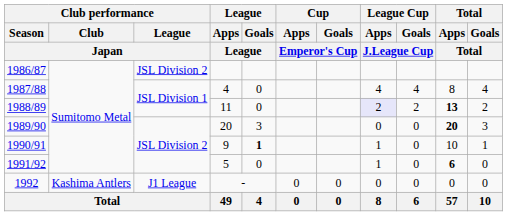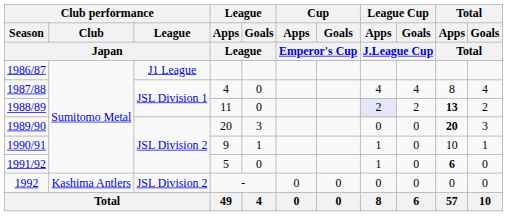 <table class="wikitable" style="text-align:center;">
 <tr>
 <th colspan=3>Club performance</th>
 <th colspan=2>League</th>
 <th colspan=2>Cup</th>
 <th colspan=2>League Cup</th>
 <th colspan=2>Total</th>
 </tr>
 <tr>
 <th>Season</th>
 <th>Club</th>
 <th>League</th>
 <th>Apps</th>
 <th>Goals</th>
 <th>Apps</th>
 <th>Goals</th>
 <th>Apps</th>
 <th>Goals</th>
 <th>Apps</th>
 <th>Goals</th>
 </tr>
 <tr>
 <th colspan=3>Japan</th>
 <th colspan=2>League</th>
 <th colspan=2><a href='#'>Emperor's Cup</a></th>
 <th colspan=2><a href='#'>J.League Cup</a></th>
 <th colspan=2>Total</th>
 </tr>
 <tr>
 <td><a href='#'>1986/87</a></td>
 <td rowspan=6><a href='#'>Sumitomo Metal</a></td>
-<td><a href='#'>JSL Division 2</a></td>
+<td><a href='#'>J1 League</a></td>
 <td></td>
 <td></td>
 <td></td>
 <td></td>
 <td></td>
 <td></td>
 <td></td>
 <td></td>
 </tr>
 <tr>
 <td><a href='#'>1987/88</a></td>
 <td rowspan=2><a href='#'>JSL Division 1</a></td>
 <td>4</td>
 <td>0</td>
 <td></td>
 <td></td>
 <td>4</td>
 <td>4</td>
 <td>8</td>
 <td>4</td>
 </tr>
 <tr>
 <td><a href='#'>1988/89</a></td>
 <td>11</td>
 <td>0</td>
 <td></td>
 <td></td>
 <td style="background: lavender;">2</td>
 <td>2</td>
 <td><strong>13</strong></td>
 <td>2</td>
 </tr>
 <tr>
 <td><a href='#'>1989/90</a></td>
 <td rowspan=3><a href='#'>JSL Division 2</a></td>
 <td>20</td>
 <td>3</td>
 <td></td>
 <td></td>
 <td>0</td>
 <td>0</td>
 <td><strong>20</strong></td>
 <td>3</td>
 </tr>
 <tr>
 <td><a href='#'>1990/91</a></td>
 <td>9</td>
-<td><strong>1</strong></td>
+<td>1</td>
 <td></td>
 <td></td>
 <td>1</td>
 <td>0</td>
 <td>10</td>
 <td>1</td>
 </tr>
 <tr>
 <td><a href='#'>1991/92</a></td>
 <td>5</td>
 <td>0</td>
 <td></td>
 <td></td>
 <td>1</td>
 <td>0</td>
 <td><strong>6</strong></td>
 <td>0</td>
 </tr>
 <tr>
 <td><a href='#'>1992</a></td>
 <td><a href='#'>Kashima Antlers</a></td>
-<td><a href='#'>J1 League</a></td>
+<td><a href='#'>JSL Division 2</a></td>
 <td colspan=2>-</td>
 <td>0</td>
 <td>0</td>
 <td>0</td>
 <td>0</td>
 <td>0</td>
 <td>0</td>
 </tr>
 <tr>
 <th colspan=3>Total</th>
 <th>49</th>
 <th>4</th>
 <th>0</th>
 <th>0</th>
 <th>8</th>
 <th>6</th>
 <th>57</th>
 <th>10</th>
 </tr>
 </table>
